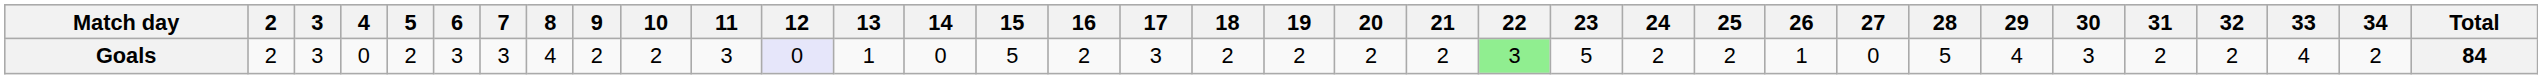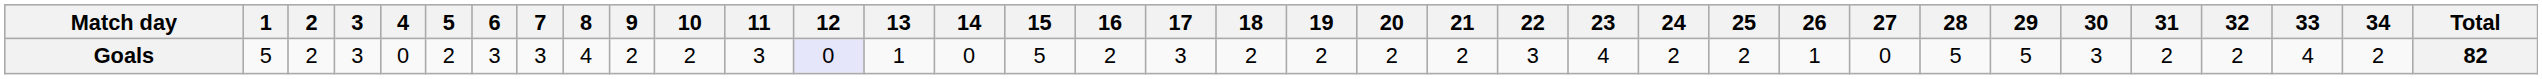 <table class="wikitable" style="width:100%; font-size:85%;">
 <tr valign=top>
 <th align=center>Match day</th>
+<th align=center>1</th>
 <th align=center>2</th>
 <th align=center>3</th>
 <th align=center>4</th>
 <th align=center>5</th>
 <th align=center>6</th>
 <th align=center>7</th>
 <th align=center>8</th>
 <th align=center>9</th>
 <th align=center>10</th>
 <th align=center>11</th>
 <th align=center>12</th>
 <th align=center>13</th>
 <th align=center>14</th>
 <th align=center>15</th>
 <th align=center>16</th>
 <th align=center>17</th>
 <th align=center>18</th>
 <th align=center>19</th>
 <th align=center>20</th>
 <th align=center>21</th>
 <th align=center>22</th>
 <th align=center>23</th>
 <th align=center>24</th>
 <th align=center>25</th>
 <th align=center>26</th>
 <th align=center>27</th>
 <th align=center>28</th>
 <th align=center>29</th>
 <th align=center>30</th>
 <th align=center>31</th>
 <th align=center>32</th>
 <th align=center>33</th>
 <th align=center>34</th>
 <th align=center><strong>Total</strong></th>
 </tr>
 <tr>
 <th align=center>Goals</th>
+<td align=center>5</td>
 <td align=center>2</td>
 <td align=center>3</td>
 <td align=center>0</td>
 <td align=center>2</td>
 <td align=center>3</td>
 <td align=center>3</td>
 <td align=center>4</td>
 <td align=center>2</td>
 <td align=center>2</td>
 <td align=center>3</td>
 <td align=center style="background: lavender;">0</td>
 <td align=center>1</td>
 <td align=center>0</td>
 <td align=center>5</td>
 <td align=center>2</td>
 <td align=center>3</td>
 <td align=center>2</td>
 <td align=center>2</td>
 <td align=center>2</td>
 <td align=center>2</td>
-<td align=center style="background: lightgreen;">3</td>
-<td align=center>5</td>
+<td align=center>3</td>
+<td align=center>4</td>
 <td align=center>2</td>
 <td align=center>2</td>
 <td align=center>1</td>
 <td align=center>0</td>
 <td align=center>5</td>
-<td align=center>4</td>
+<td align=center>5</td>
 <td align=center>3</td>
 <td align=center>2</td>
 <td align=center>2</td>
 <td align=center>4</td>
 <td align=center>2</td>
-<th align=center><strong>84</strong></th>
+<th align=center><strong>82</strong></th>
 </tr>
 </table>
